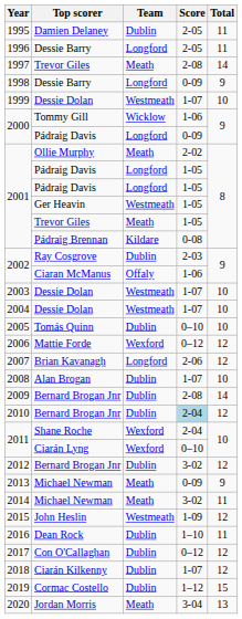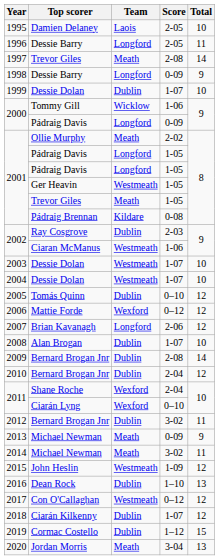 <table class="wikitable" style="text-align:center;">
 <tr>
 <th>Year</th>
 <th>Top scorer</th>
 <th>Team</th>
 <th>Score</th>
 <th>Total</th>
 </tr>
 <tr>
 <td>1995</td>
 <td style="text-align:left;"><a href='#'>Damien Delaney</a></td>
-<td style="text-align:left;"><a href='#'>Dublin</a></td>
+<td style="text-align:left;"><a href='#'>Laois</a></td>
 <td>2-05</td>
-<td>11</td>
+<td>10</td>
 </tr>
 <tr>
 <td>1996</td>
 <td style="text-align:left;">Dessie Barry</td>
 <td style="text-align:left;"><a href='#'>Longford</a></td>
 <td>2-05</td>
 <td>11</td>
 </tr>
 <tr>
 <td>1997</td>
 <td style="text-align:left;"><a href='#'>Trevor Giles</a></td>
 <td style="text-align:left;"><a href='#'>Meath</a></td>
 <td>2-08</td>
 <td>14</td>
 </tr>
 <tr>
 <td>1998</td>
 <td style="text-align:left;">Dessie Barry</td>
 <td style="text-align:left;"><a href='#'>Longford</a></td>
 <td>0-09</td>
 <td>9</td>
 </tr>
 <tr>
 <td>1999</td>
 <td style="text-align:left;"><a href='#'>Dessie Dolan</a></td>
-<td style="text-align:left;"><a href='#'>Westmeath</a></td>
+<td style="text-align:left;"><a href='#'>Dublin</a></td>
 <td>1-07</td>
 <td>10</td>
 </tr>
 <tr>
 <td rowspan=2>2000</td>
 <td style="text-align:left;">Tommy Gill</td>
 <td style="text-align:left;"><a href='#'>Wicklow</a></td>
 <td>1-06</td>
 <td rowspan=2>9</td>
 </tr>
 <tr>
 <td style="text-align:left;">Pádraig Davis</td>
 <td style="text-align:left;"><a href='#'>Longford</a></td>
 <td align=center>0-09</td>
 </tr>
 <tr>
 <td rowspan=6>2001</td>
 <td style="text-align:left;"><a href='#'>Ollie Murphy</a></td>
 <td style="text-align:left;"><a href='#'>Meath</a></td>
 <td>2-02</td>
 <td rowspan=6>8</td>
 </tr>
 <tr>
 <td style="text-align:left;">Pádraig Davis</td>
 <td style="text-align:left;"><a href='#'>Longford</a></td>
 <td align=center>1-05</td>
 </tr>
 <tr>
 <td style="text-align:left;">Pádraig Davis</td>
 <td style="text-align:left;"><a href='#'>Longford</a></td>
 <td align=center>1-05</td>
 </tr>
 <tr>
 <td style="text-align:left;">Ger Heavin</td>
 <td style="text-align:left;"><a href='#'>Westmeath</a></td>
 <td align=center>1-05</td>
 </tr>
 <tr>
 <td style="text-align:left;"><a href='#'>Trevor Giles</a></td>
 <td style="text-align:left;"><a href='#'>Meath</a></td>
 <td align=center>1-05</td>
 </tr>
 <tr>
 <td style="text-align:left;"><a href='#'>Pádraig Brennan</a></td>
 <td style="text-align:left;"><a href='#'>Kildare</a></td>
 <td align=center>0-08</td>
 </tr>
 <tr>
 <td rowspan=2>2002</td>
 <td style="text-align:left;"><a href='#'>Ray Cosgrove</a></td>
 <td style="text-align:left;"><a href='#'>Dublin</a></td>
 <td>2-03</td>
 <td rowspan=2>9</td>
 </tr>
 <tr>
 <td style="text-align:left;"><a href='#'>Ciaran McManus</a></td>
-<td style="text-align:left;"><a href='#'>Offaly</a></td>
+<td style="text-align:left;"><a href='#'>Westmeath</a></td>
 <td>1-06</td>
 </tr>
 <tr>
 <td>2003</td>
 <td style="text-align:left;"><a href='#'>Dessie Dolan</a></td>
 <td style="text-align:left;"><a href='#'>Westmeath</a></td>
 <td>1-07</td>
 <td>10</td>
 </tr>
 <tr>
 <td>2004</td>
 <td style="text-align:left;"><a href='#'>Dessie Dolan</a></td>
 <td style="text-align:left;"><a href='#'>Westmeath</a></td>
 <td>1-07</td>
 <td>10</td>
 </tr>
 <tr>
 <td>2005</td>
 <td style="text-align:left;"><a href='#'>Tomás Quinn</a></td>
 <td style="text-align:left;"><a href='#'>Dublin</a></td>
 <td>0–10</td>
-<td>10</td>
+<td>12</td>
 </tr>
 <tr>
 <td>2006</td>
 <td style="text-align:left;"><a href='#'>Mattie Forde</a></td>
 <td style="text-align:left;"><a href='#'>Wexford</a></td>
 <td>0–12</td>
 <td>12</td>
 </tr>
 <tr>
 <td>2007</td>
 <td style="text-align:left;"><a href='#'>Brian Kavanagh</a></td>
 <td style="text-align:left;"><a href='#'>Longford</a></td>
 <td>2-06</td>
 <td>12</td>
 </tr>
 <tr>
 <td>2008</td>
 <td style="text-align:left;"><a href='#'>Alan Brogan</a></td>
 <td style="text-align:left;"><a href='#'>Dublin</a></td>
 <td>1-07</td>
 <td>10</td>
 </tr>
 <tr>
 <td>2009</td>
 <td style="text-align:left;"><a href='#'>Bernard Brogan Jnr</a></td>
 <td style="text-align:left;"><a href='#'>Dublin</a></td>
 <td>2-08</td>
 <td>14</td>
 </tr>
 <tr>
 <td>2010</td>
 <td style="text-align:left;"><a href='#'>Bernard Brogan Jnr</a></td>
 <td style="text-align:left;"><a href='#'>Dublin</a></td>
-<td style="background: lightblue;">2-04</td>
+<td>2-04</td>
 <td>12</td>
 </tr>
 <tr>
 <td rowspan=2>2011</td>
 <td style="text-align:left;"><a href='#'>Shane Roche</a></td>
 <td style="text-align:left;"><a href='#'>Wexford</a></td>
 <td>2-04</td>
 <td rowspan=2>10</td>
 </tr>
 <tr>
 <td style="text-align:left;"><a href='#'>Ciarán Lyng</a></td>
 <td style="text-align:left;"><a href='#'>Wexford</a></td>
 <td>0–10</td>
 </tr>
 <tr>
 <td>2012</td>
 <td style="text-align:left;"><a href='#'>Bernard Brogan Jnr</a></td>
 <td style="text-align:left;"><a href='#'>Dublin</a></td>
 <td>3-02</td>
-<td>12</td>
+<td>11</td>
 </tr>
 <tr>
 <td>2013</td>
 <td style="text-align:left;"><a href='#'>Michael Newman</a></td>
 <td style="text-align:left;"><a href='#'>Meath</a></td>
 <td>0-09</td>
 <td>9</td>
 </tr>
 <tr>
 <td>2014</td>
 <td style="text-align:left;"><a href='#'>Michael Newman</a></td>
 <td style="text-align:left;"><a href='#'>Meath</a></td>
 <td>3-02</td>
 <td>11</td>
 </tr>
 <tr>
 <td>2015</td>
 <td style="text-align:left;"><a href='#'>John Heslin</a></td>
 <td style="text-align:left;"><a href='#'>Westmeath</a></td>
 <td>1-09</td>
 <td>12</td>
 </tr>
 <tr>
 <td>2016</td>
 <td style="text-align:left;"><a href='#'>Dean Rock</a></td>
 <td style="text-align:left;"><a href='#'>Dublin</a></td>
 <td>1–10</td>
-<td>11</td>
+<td>13</td>
 </tr>
 <tr>
 <td>2017</td>
 <td style="text-align:left;"><a href='#'>Con O'Callaghan</a></td>
-<td style="text-align:left;"><a href='#'>Dublin</a></td>
+<td style="text-align:left;"><a href='#'>Westmeath</a></td>
 <td>0–12</td>
 <td>12</td>
 </tr>
 <tr>
 <td>2018</td>
 <td style="text-align:left;"><a href='#'>Ciarán Kilkenny</a></td>
 <td style="text-align:left;"><a href='#'>Dublin</a></td>
 <td>1-07</td>
 <td>12</td>
 </tr>
 <tr>
 <td>2019</td>
 <td style="text-align:left;"><a href='#'>Cormac Costello</a></td>
 <td style="text-align:left;"><a href='#'>Dublin</a></td>
 <td>1–12</td>
 <td>15</td>
 </tr>
 <tr>
 <td>2020</td>
 <td style="text-align:left;"><a href='#'>Jordan Morris</a></td>
 <td style="text-align:left;"><a href='#'>Meath</a></td>
 <td>3-04</td>
 <td>13</td>
 </tr>
 </table>
